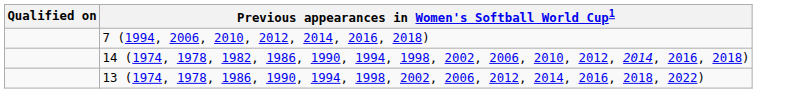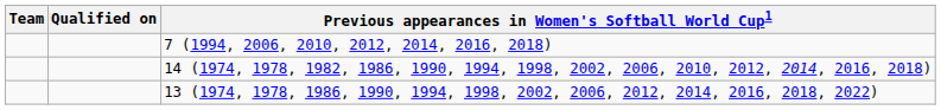 <table class="wikitable sortable">
 <tr>
+<th>Team</th>
 <th>Qualified on</th>
 <th data-sort-type="number">Previous appearances in <a href='#'>Women's Softball World Cup</a><sup><strong><a href='#'>1</a></strong></sup></th>
 </tr>
 <tr>
 <td></td>
+<td></td>
 <td>7 (<a href='#'>1994</a>, <a href='#'>2006</a>, <a href='#'>2010</a>, <a href='#'>2012</a>, <a href='#'>2014</a>, <a href='#'>2016</a>, <a href='#'>2018</a>)</td>
 </tr>
 <tr>
+<td></td>
 <td></td>
 <td>14 (<a href='#'>1974</a>, <a href='#'>1978</a>, <a href='#'>1982</a>, <a href='#'>1986</a>, <a href='#'>1990</a>, <a href='#'>1994</a>, <a href='#'>1998</a>, <a href='#'>2002</a>, <a href='#'>2006</a>, <a href='#'>2010</a>, <a href='#'>2012</a>, <a href='#'><em>2014</em></a>, <a href='#'>2016</a>, <a href='#'>2018</a>)</td>
 </tr>
 <tr>
 <td></td>
+<td></td>
 <td>13 (<a href='#'>1974</a>, <a href='#'>1978</a>, <a href='#'>1986</a>, <a href='#'>1990</a>, <a href='#'>1994</a>, <a href='#'>1998</a>, <a href='#'>2002</a>, <a href='#'>2006</a>, <a href='#'>2012</a>, <a href='#'>2014</a>, <a href='#'>2016</a>, <a href='#'>2018</a>, <a href='#'>2022</a>)</td>
 </tr>
 </table>
